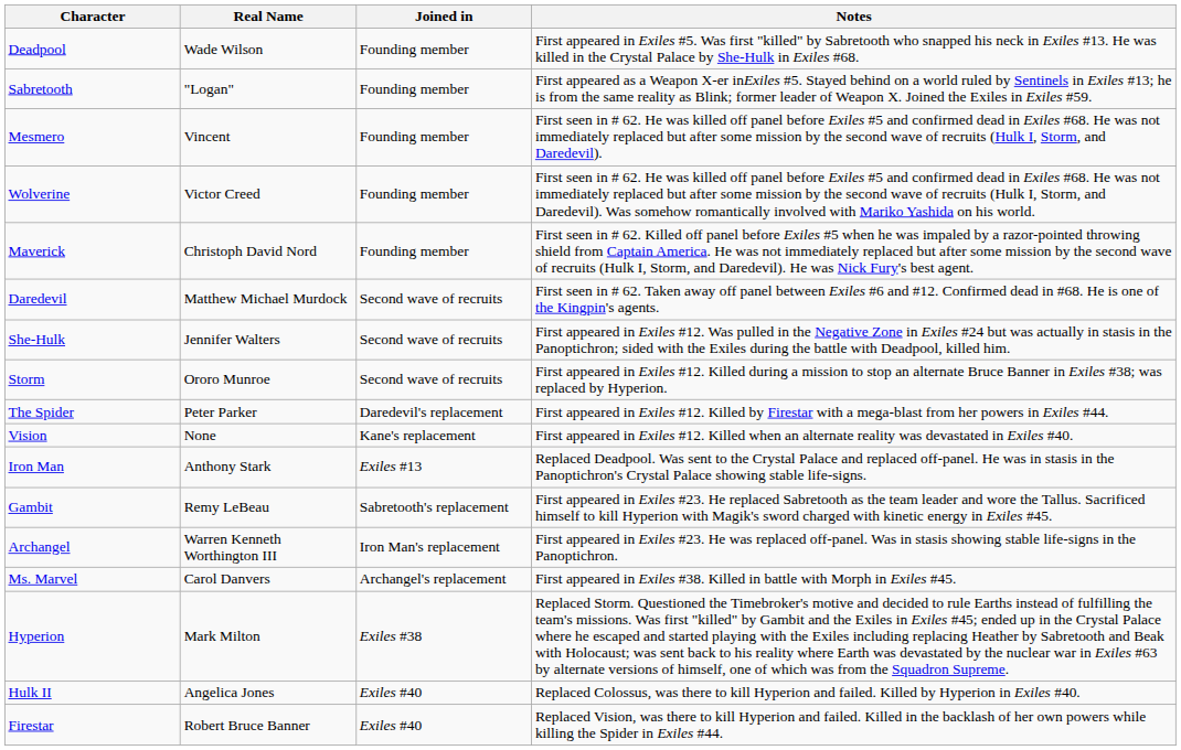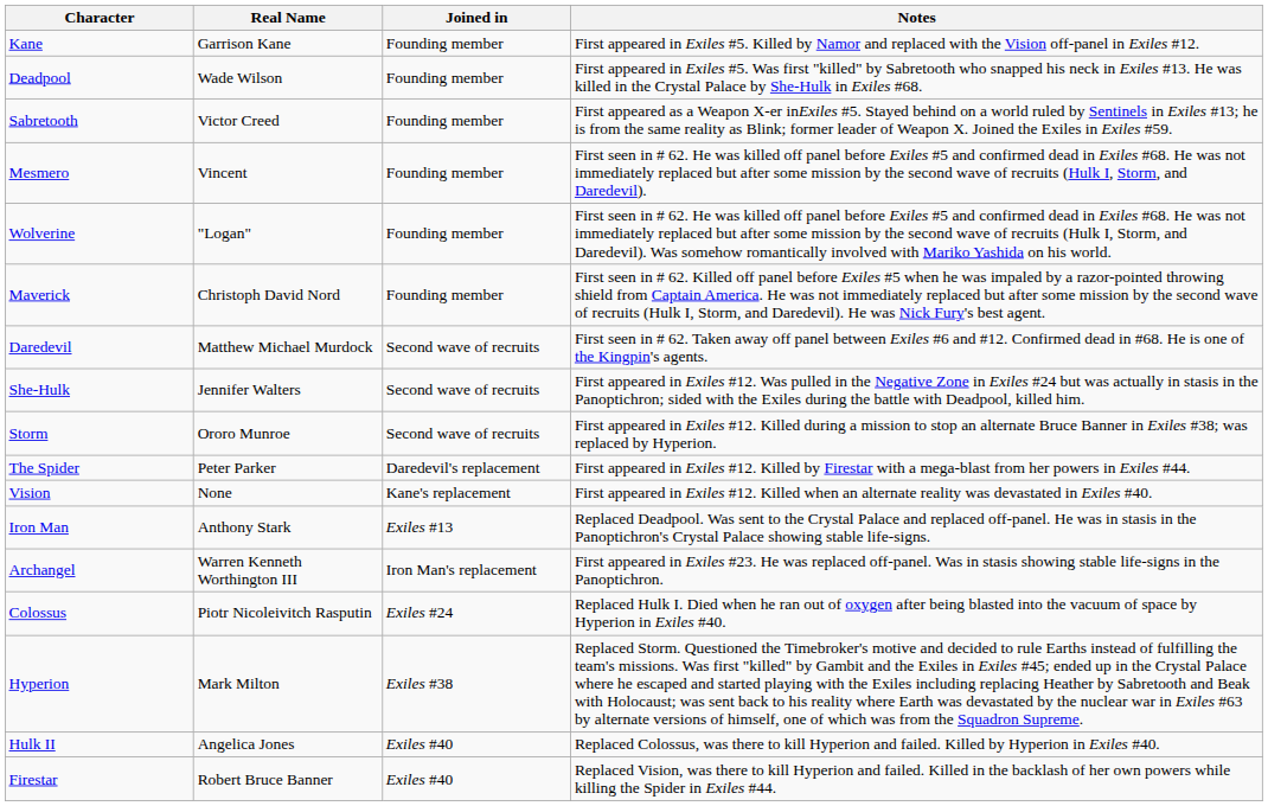 <table class="wikitable" width=100%>
 <tr>
 <th width=15%>Character</th>
 <th width=15%>Real Name</th>
 <th width=15%>Joined in</th>
 <th width=65%>Notes</th>
+</tr>
+<tr>
+<td><a href='#'>Kane</a></td>
+<td>Garrison Kane</td>
+<td>Founding member</td>
+<td>First appeared in <em>Exiles</em> #5. Killed by <a href='#'>Namor</a> and replaced with the <a href='#'>Vision</a> off-panel in <em>Exiles</em> #12.</td>
 </tr>
 <tr>
 <td><a href='#'>Deadpool</a></td>
 <td>Wade Wilson</td>
 <td>Founding member</td>
 <td>First appeared in <em>Exiles</em> #5. Was first "killed" by Sabretooth who snapped his neck in <em>Exiles</em> #13. He was killed in the Crystal Palace by <a href='#'>She-Hulk</a> in <em>Exiles</em> #68.</td>
 </tr>
 <tr>
 <td><a href='#'>Sabretooth</a></td>
-<td>"Logan"</td>
+<td>Victor Creed</td>
 <td>Founding member</td>
 <td>First appeared as a Weapon X-er in<em>Exiles</em> #5. Stayed behind on a world ruled by <a href='#'>Sentinels</a> in <em>Exiles</em> #13; he is from the same reality as Blink; former leader of Weapon X. Joined the Exiles in <em>Exiles</em> #59.</td>
 </tr>
 <tr>
 <td><a href='#'>Mesmero</a></td>
 <td>Vincent</td>
 <td>Founding member</td>
 <td>First seen in # 62. He was killed off panel before <em>Exiles</em> #5 and confirmed dead in <em>Exiles</em> #68. He was not immediately replaced but after some mission by the second wave of recruits (<a href='#'>Hulk I</a>, <a href='#'>Storm</a>, and <a href='#'>Daredevil</a>).</td>
 </tr>
 <tr>
 <td><a href='#'>Wolverine</a></td>
-<td>Victor Creed</td>
+<td>"Logan"</td>
 <td>Founding member</td>
 <td>First seen in # 62. He was killed off panel before <em>Exiles</em> #5 and confirmed dead in <em>Exiles</em> #68. He was not immediately replaced but after some mission by the second wave of recruits (Hulk I, Storm, and Daredevil).  Was somehow romantically involved with <a href='#'>Mariko Yashida</a> on his world.</td>
 </tr>
 <tr>
 <td><a href='#'>Maverick</a></td>
 <td>Christoph David Nord</td>
 <td>Founding member</td>
 <td>First seen in # 62. Killed off panel before <em>Exiles</em> #5 when he was impaled by a razor-pointed throwing shield from <a href='#'>Captain America</a>. He was not immediately replaced but after some mission by the second wave of recruits (Hulk I, Storm, and Daredevil). He was <a href='#'>Nick Fury</a>'s best agent.</td>
 </tr>
 <tr>
 <td><a href='#'>Daredevil</a></td>
 <td>Matthew Michael Murdock</td>
 <td>Second wave of recruits</td>
 <td>First seen in # 62. Taken away off panel between <em>Exiles</em> #6 and #12. Confirmed dead in #68. He is one of <a href='#'>the Kingpin</a>'s agents.</td>
 </tr>
 <tr>
 <td><a href='#'>She-Hulk</a></td>
 <td>Jennifer Walters</td>
 <td>Second wave of recruits</td>
 <td>First appeared in <em>Exiles</em> #12. Was pulled in the <a href='#'>Negative Zone</a> in <em>Exiles</em> #24 but was actually in stasis in the Panoptichron; sided with the Exiles during the battle with Deadpool, killed him.</td>
 </tr>
 <tr>
 <td><a href='#'>Storm</a></td>
 <td>Ororo Munroe</td>
 <td>Second wave of recruits</td>
 <td>First appeared in <em>Exiles</em> #12. Killed during a mission to stop an alternate Bruce Banner in <em>Exiles</em> #38; was replaced by Hyperion.</td>
 </tr>
 <tr>
 <td><a href='#'>The Spider</a></td>
 <td>Peter Parker</td>
 <td>Daredevil's replacement</td>
 <td>First appeared in <em>Exiles</em> #12. Killed by <a href='#'>Firestar</a> with a mega-blast from her powers in <em>Exiles</em> #44.</td>
 </tr>
 <tr>
 <td><a href='#'>Vision</a></td>
 <td>None</td>
 <td>Kane's replacement</td>
 <td>First appeared in <em>Exiles</em> #12. Killed when an alternate reality was devastated in <em>Exiles</em> #40.</td>
 </tr>
 <tr>
 <td><a href='#'>Iron Man</a></td>
 <td>Anthony Stark</td>
 <td><em>Exiles</em> #13</td>
 <td>Replaced Deadpool. Was sent to the Crystal Palace and replaced off-panel. He was in stasis in the Panoptichron's Crystal Palace showing stable life-signs.</td>
 </tr>
 <tr>
-<td><a href='#'>Gambit</a></td>
-<td>Remy LeBeau</td>
-<td>Sabretooth's replacement</td>
-<td>First appeared in <em>Exiles</em> #23. He replaced Sabretooth as the team leader and wore the Tallus. Sacrificed himself to kill Hyperion with Magik's sword charged with kinetic energy in <em>Exiles</em> #45.</td>
-</tr>
-<tr>
 <td><a href='#'>Archangel</a></td>
 <td>Warren Kenneth Worthington III</td>
 <td>Iron Man's replacement</td>
 <td>First appeared in <em>Exiles</em> #23. He was replaced off-panel. Was in stasis showing stable life-signs in the Panoptichron.</td>
 </tr>
 <tr>
-<td><a href='#'>Ms. Marvel</a></td>
-<td>Carol Danvers</td>
-<td>Archangel's replacement</td>
-<td>First appeared in <em>Exiles</em> #38. Killed in battle with Morph in <em>Exiles</em> #45.</td>
+<td><a href='#'>Colossus</a></td>
+<td>Piotr Nicoleivitch Rasputin</td>
+<td><em>Exiles</em> #24</td>
+<td>Replaced Hulk I. Died when he ran out of <a href='#'>oxygen</a> after being blasted into the vacuum of space by Hyperion in <em>Exiles</em> #40.</td>
 </tr>
 <tr>
 <td><a href='#'>Hyperion</a></td>
 <td>Mark Milton</td>
 <td><em>Exiles</em> #38</td>
 <td>Replaced Storm. Questioned the Timebroker's motive and decided to rule Earths instead of fulfilling the team's missions. Was first "killed" by Gambit and the Exiles in <em>Exiles</em> #45; ended up in the Crystal Palace where he escaped and started playing with the Exiles including replacing Heather by Sabretooth and Beak with Holocaust; was sent back to his reality where Earth was devastated by the nuclear war in <em>Exiles</em> #63 by alternate versions of himself, one of which was from the <a href='#'>Squadron Supreme</a>.</td>
 </tr>
 <tr>
 <td><a href='#'>Hulk II</a></td>
 <td>Angelica Jones</td>
 <td><em>Exiles</em> #40</td>
 <td>Replaced Colossus, was there to kill Hyperion and failed. Killed by Hyperion in <em>Exiles</em> #40.</td>
 </tr>
 <tr>
 <td><a href='#'>Firestar</a></td>
 <td>Robert Bruce Banner</td>
 <td><em>Exiles</em> #40</td>
 <td>Replaced Vision, was there to kill Hyperion and failed. Killed in the backlash of her own powers while killing the Spider in <em>Exiles</em> #44.</td>
 </tr>
 </table>
